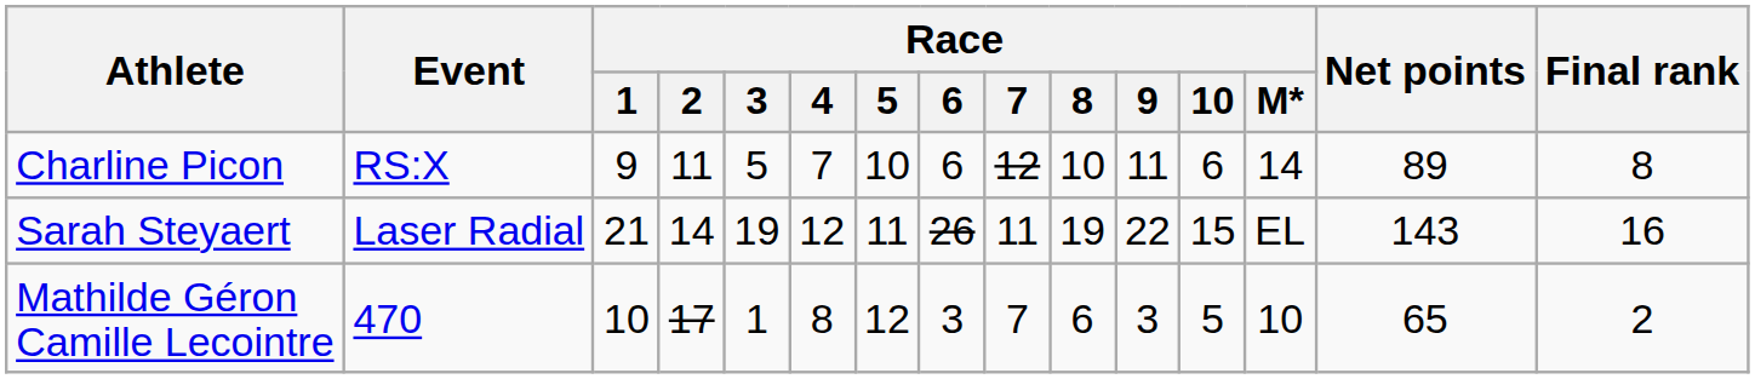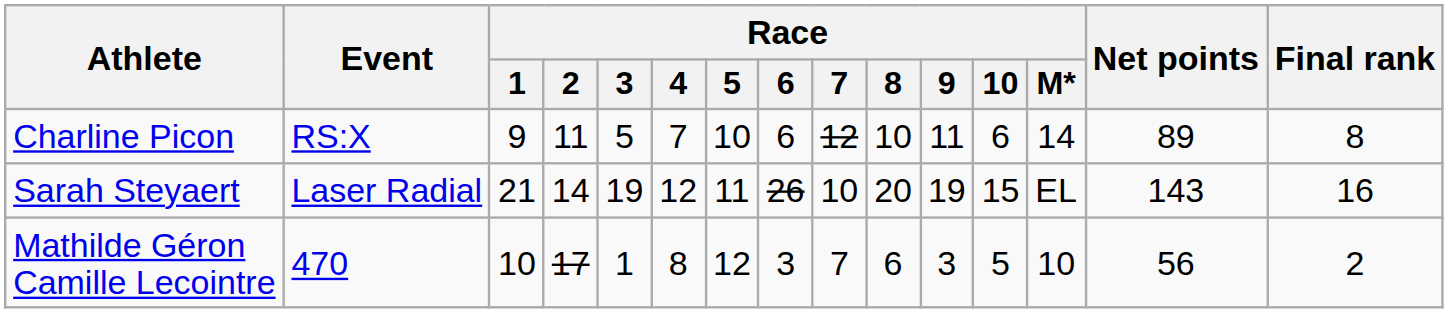 <table class="wikitable" style="font-size:90%">
 <tr>
 <th rowspan="2">Athlete</th>
 <th rowspan="2">Event</th>
 <th colspan=11>Race</th>
 <th rowspan=2>Net points</th>
 <th rowspan=2>Final rank</th>
 </tr>
 <tr style="font-size:95%">
 <th>1</th>
 <th>2</th>
 <th>3</th>
 <th>4</th>
 <th>5</th>
 <th>6</th>
 <th>7</th>
 <th>8</th>
 <th>9</th>
 <th>10</th>
 <th>M*</th>
 </tr>
 <tr align=center>
 <td align=left><a href='#'>Charline Picon</a></td>
 <td align=left><a href='#'>RS:X</a></td>
 <td>9</td>
 <td>11</td>
 <td>5</td>
 <td>7</td>
 <td>10</td>
 <td>6</td>
 <td><s>12</s></td>
 <td>10</td>
 <td>11</td>
 <td>6</td>
 <td>14</td>
 <td>89</td>
 <td>8</td>
 </tr>
 <tr align=center>
 <td align=left><a href='#'>Sarah Steyaert</a></td>
 <td align=left><a href='#'>Laser Radial</a></td>
 <td>21</td>
 <td>14</td>
 <td>19</td>
 <td>12</td>
 <td>11</td>
 <td><s>26</s></td>
-<td>11</td>
+<td>10</td>
+<td>20</td>
 <td>19</td>
-<td>22</td>
 <td>15</td>
 <td>EL</td>
 <td>143</td>
 <td>16</td>
 </tr>
 <tr align=center>
 <td align=left><a href='#'>Mathilde Géron</a><br><a href='#'>Camille Lecointre</a></td>
 <td align=left><a href='#'>470</a></td>
 <td>10</td>
 <td><s>17</s></td>
 <td>1</td>
 <td>8</td>
 <td>12</td>
 <td>3</td>
 <td>7</td>
 <td>6</td>
 <td>3</td>
 <td>5</td>
 <td>10</td>
-<td>65</td>
+<td>56</td>
 <td>2</td>
 </tr>
 </table>
